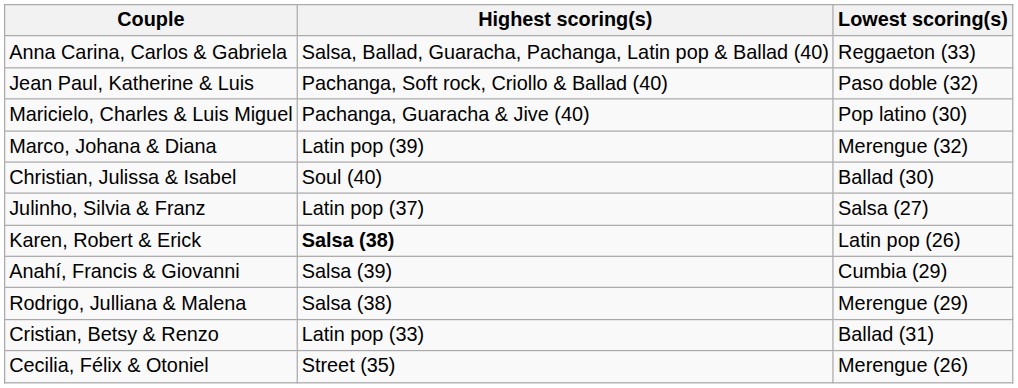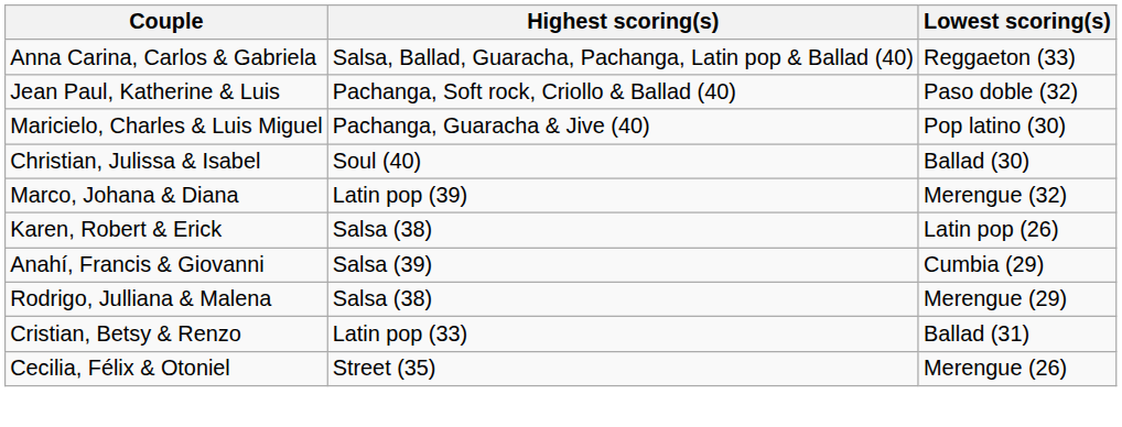 <table class="wikitable">
 <tr>
 <th>Couple</th>
 <th>Highest scoring(s)</th>
 <th>Lowest scoring(s)</th>
 </tr>
 <tr>
 <td>Anna Carina, Carlos & Gabriela</td>
 <td>Salsa, Ballad, Guaracha, Pachanga, Latin pop & Ballad (40)</td>
 <td>Reggaeton (33)</td>
 </tr>
 <tr>
 <td>Jean Paul, Katherine & Luis</td>
 <td>Pachanga, Soft rock, Criollo & Ballad (40)</td>
 <td>Paso doble (32)</td>
 </tr>
 <tr>
 <td>Maricielo, Charles & Luis Miguel</td>
 <td>Pachanga, Guaracha & Jive (40)</td>
 <td>Pop latino (30)</td>
 </tr>
 <tr>
+<td>Christian, Julissa & Isabel</td>
+<td>Soul (40)</td>
+<td>Ballad (30)</td>
+</tr>
+<tr>
 <td>Marco, Johana & Diana</td>
 <td>Latin pop (39)</td>
 <td>Merengue (32)</td>
 </tr>
 <tr>
-<td>Christian, Julissa & Isabel</td>
-<td>Soul (40)</td>
-<td>Ballad (30)</td>
-</tr>
-<tr>
-<td>Julinho, Silvia & Franz</td>
-<td>Latin pop (37)</td>
-<td>Salsa (27)</td>
-</tr>
-<tr>
 <td>Karen, Robert & Erick</td>
-<td><strong>Salsa (38)</strong></td>
+<td>Salsa (38)</td>
 <td>Latin pop (26)</td>
 </tr>
 <tr>
 <td>Anahí, Francis & Giovanni</td>
 <td>Salsa (39)</td>
 <td>Cumbia (29)</td>
 </tr>
 <tr>
 <td>Rodrigo, Julliana & Malena</td>
 <td>Salsa (38)</td>
 <td>Merengue (29)</td>
 </tr>
 <tr>
 <td>Cristian, Betsy & Renzo</td>
 <td>Latin pop (33)</td>
 <td>Ballad (31)</td>
 </tr>
 <tr>
 <td>Cecilia, Félix & Otoniel</td>
 <td>Street (35)</td>
 <td>Merengue (26)</td>
 </tr>
 </table>
